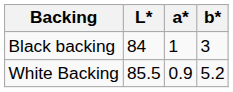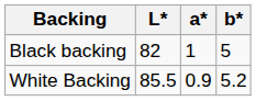 <table class="wikitable" border="1">
 <tr>
 <th>Backing</th>
 <th>L*</th>
 <th>a*</th>
 <th>b*</th>
 </tr>
 <tr>
 <td>Black backing</td>
-<td>84</td>
+<td>82</td>
 <td>1</td>
-<td>3</td>
+<td>5</td>
 </tr>
 <tr>
 <td>White Backing</td>
 <td>85.5</td>
 <td>0.9</td>
 <td>5.2</td>
 </tr>
 </table>
